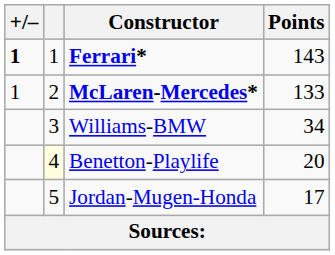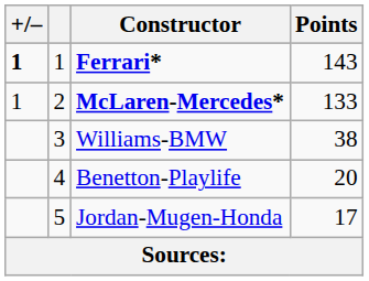 <table class="wikitable" style="font-size: 85%;">
 <tr>
 <th scope="col">+/–</th>
 <th scope="col"></th>
 <th scope="col">Constructor</th>
 <th scope="col">Points</th>
 </tr>
 <tr>
 <td align="left"><strong> 1</strong></td>
 <td align="center">1</td>
 <td> <strong><a href='#'>Ferrari</a>*</strong></td>
 <td align="right">143</td>
 </tr>
 <tr>
 <td align="left"> 1</td>
 <td align="center">2</td>
 <td> <strong><a href='#'>McLaren</a>-<a href='#'>Mercedes</a>*</strong></td>
 <td align="right">133</td>
 </tr>
 <tr>
 <td align="left"></td>
 <td align="center">3</td>
 <td> <a href='#'>Williams</a>-<a href='#'>BMW</a></td>
-<td align="right">34</td>
+<td align="right">38</td>
 </tr>
 <tr>
 <td align="left"></td>
-<td align="center" style="background: lightyellow;">4</td>
+<td align="center">4</td>
 <td> <a href='#'>Benetton</a>-<a href='#'>Playlife</a></td>
 <td align="right">20</td>
 </tr>
 <tr>
 <td align="left"></td>
 <td align="center">5</td>
 <td> <a href='#'>Jordan</a>-<a href='#'>Mugen-Honda</a></td>
 <td align="right">17</td>
 </tr>
 <tr>
 <th colspan=4>Sources:</th>
 </tr>
 </table>
